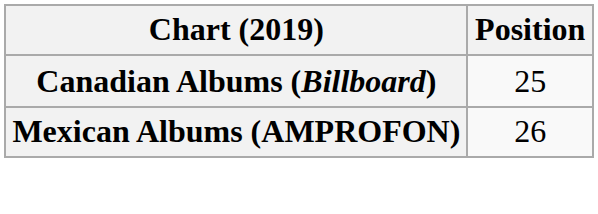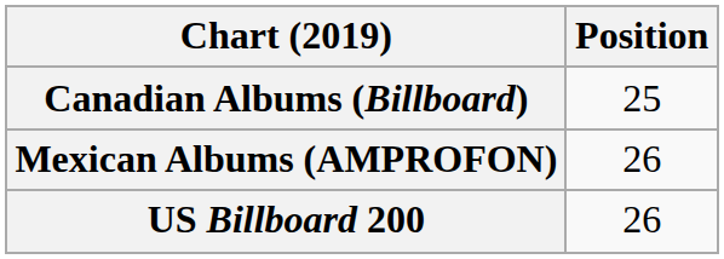 <table class="wikitable sortable plainrowheaders" style="text-align:center">
 <tr>
 <th scope="col">Chart (2019)</th>
 <th scope="col">Position</th>
 </tr>
 <tr>
 <th scope="row">Canadian Albums (<em>Billboard</em>)</th>
 <td>25</td>
 </tr>
 <tr>
 <th scope="row">Mexican Albums (AMPROFON)</th>
 <td>26</td>
 </tr>
+<tr>
+<th scope="row">US <em>Billboard</em> 200</th>
+<td>26</td>
+</tr>
 </table>
